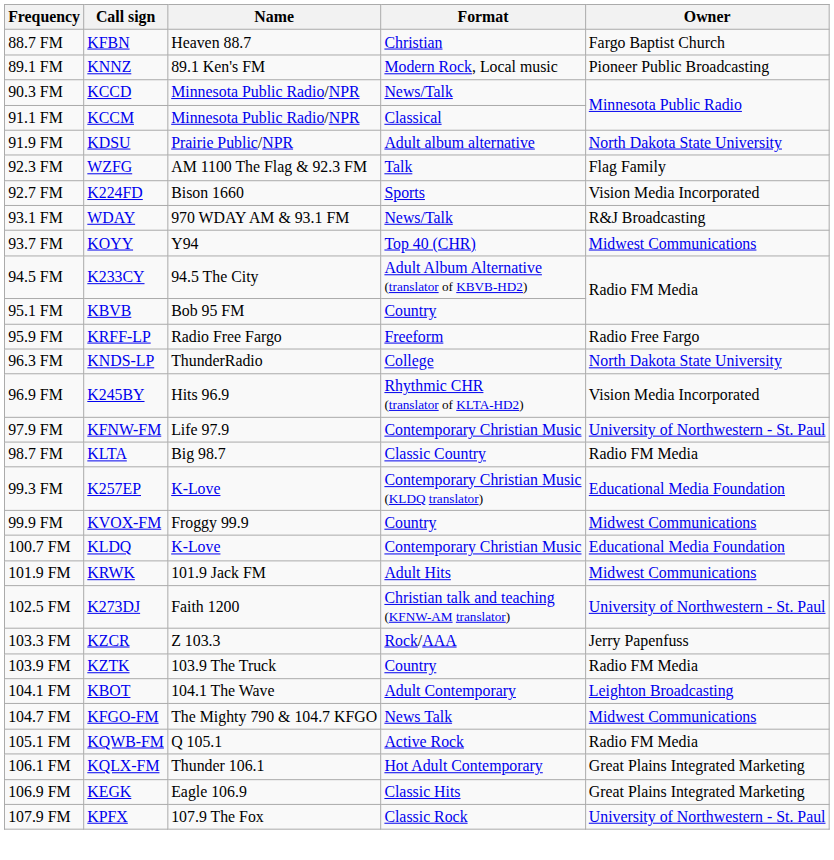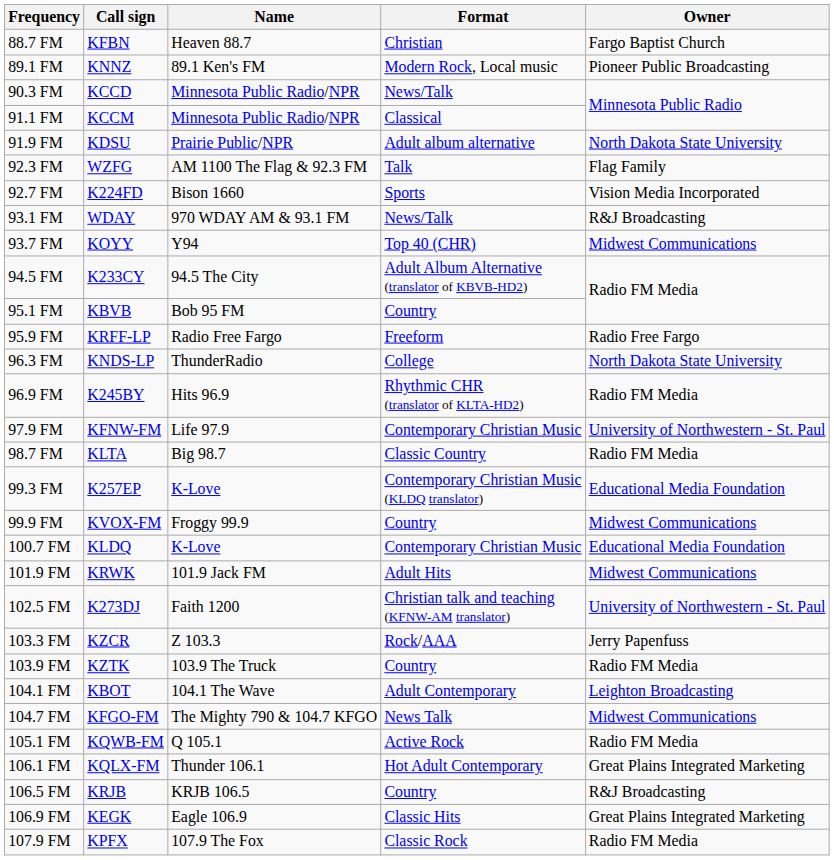 <table class="wikitable">
 <tr>
 <th>Frequency</th>
 <th>Call sign</th>
 <th>Name</th>
 <th>Format</th>
 <th>Owner</th>
 </tr>
 <tr>
 <td>88.7 FM</td>
 <td><a href='#'>KFBN</a></td>
 <td>Heaven 88.7</td>
 <td><a href='#'>Christian</a></td>
 <td>Fargo Baptist Church</td>
 </tr>
 <tr>
 <td>89.1 FM</td>
 <td><a href='#'>KNNZ</a></td>
 <td>89.1 Ken's FM</td>
 <td><a href='#'>Modern Rock</a>, Local music</td>
 <td>Pioneer Public Broadcasting</td>
 </tr>
 <tr>
 <td>90.3 FM</td>
 <td><a href='#'>KCCD</a></td>
 <td><a href='#'>Minnesota Public Radio</a>/<a href='#'>NPR</a></td>
 <td><a href='#'>News/Talk</a></td>
 <td rowspan="2"><a href='#'>Minnesota Public Radio</a></td>
 </tr>
 <tr>
 <td>91.1 FM</td>
 <td><a href='#'>KCCM</a></td>
 <td><a href='#'>Minnesota Public Radio</a>/<a href='#'>NPR</a></td>
 <td><a href='#'>Classical</a></td>
 </tr>
 <tr>
 <td>91.9 FM</td>
 <td><a href='#'>KDSU</a></td>
 <td><a href='#'>Prairie Public</a>/<a href='#'>NPR</a></td>
 <td><a href='#'>Adult album alternative</a></td>
 <td><a href='#'>North Dakota State University</a></td>
 </tr>
 <tr>
 <td>92.3 FM</td>
 <td><a href='#'>WZFG</a></td>
 <td>AM 1100 The Flag & 92.3 FM</td>
 <td><a href='#'>Talk</a></td>
 <td>Flag Family</td>
 </tr>
 <tr>
 <td>92.7 FM</td>
 <td><a href='#'>K224FD</a></td>
 <td>Bison 1660</td>
 <td><a href='#'>Sports</a></td>
 <td>Vision Media Incorporated</td>
 </tr>
 <tr>
 <td>93.1 FM</td>
 <td><a href='#'>WDAY</a></td>
 <td>970 WDAY AM & 93.1 FM</td>
 <td><a href='#'>News/Talk</a></td>
 <td>R&J Broadcasting</td>
 </tr>
 <tr>
 <td>93.7 FM</td>
 <td><a href='#'>KOYY</a></td>
 <td>Y94</td>
 <td><a href='#'>Top 40 (CHR)</a></td>
 <td><a href='#'>Midwest Communications</a></td>
 </tr>
 <tr>
 <td>94.5 FM</td>
 <td><a href='#'>K233CY</a></td>
 <td>94.5 The City</td>
 <td><a href='#'>Adult Album Alternative</a><br><small>(<a href='#'>translator</a> of <a href='#'>KBVB-HD2</a>)</small></td>
 <td rowspan="2">Radio FM Media</td>
 </tr>
 <tr>
 <td>95.1 FM</td>
 <td><a href='#'>KBVB</a></td>
 <td>Bob 95 FM</td>
 <td><a href='#'>Country</a></td>
 </tr>
 <tr>
 <td>95.9 FM</td>
 <td><a href='#'>KRFF-LP</a></td>
 <td>Radio Free Fargo</td>
 <td><a href='#'>Freeform</a></td>
 <td>Radio Free Fargo</td>
 </tr>
 <tr>
 <td>96.3 FM</td>
 <td><a href='#'>KNDS-LP</a></td>
 <td>ThunderRadio</td>
 <td><a href='#'>College</a></td>
 <td><a href='#'>North Dakota State University</a></td>
 </tr>
 <tr>
 <td>96.9 FM</td>
 <td><a href='#'>K245BY</a></td>
 <td>Hits 96.9</td>
 <td><a href='#'>Rhythmic CHR</a><br><small>(<a href='#'>translator</a> of <a href='#'>KLTA-HD2</a>)</small></td>
-<td>Vision Media Incorporated</td>
+<td>Radio FM Media</td>
 </tr>
 <tr>
 <td>97.9 FM</td>
 <td><a href='#'>KFNW-FM</a></td>
 <td>Life 97.9</td>
 <td><a href='#'>Contemporary Christian Music</a></td>
 <td><a href='#'>University of Northwestern - St. Paul</a></td>
 </tr>
 <tr>
 <td>98.7 FM</td>
 <td><a href='#'>KLTA</a></td>
 <td>Big 98.7</td>
 <td><a href='#'>Classic Country</a></td>
 <td>Radio FM Media</td>
 </tr>
 <tr>
 <td>99.3 FM</td>
 <td><a href='#'>K257EP</a></td>
 <td><a href='#'>K-Love</a></td>
 <td><a href='#'>Contemporary Christian Music</a><br><small>(<a href='#'>KLDQ</a> <a href='#'>translator</a>)</small></td>
 <td><a href='#'>Educational Media Foundation</a></td>
 </tr>
 <tr>
 <td>99.9 FM</td>
 <td><a href='#'>KVOX-FM</a></td>
 <td>Froggy 99.9</td>
 <td><a href='#'>Country</a></td>
 <td><a href='#'>Midwest Communications</a></td>
 </tr>
 <tr>
 <td>100.7 FM</td>
 <td><a href='#'>KLDQ</a></td>
 <td><a href='#'>K-Love</a></td>
 <td><a href='#'>Contemporary Christian Music</a></td>
 <td><a href='#'>Educational Media Foundation</a></td>
 </tr>
 <tr>
 <td>101.9 FM</td>
 <td><a href='#'>KRWK</a></td>
 <td>101.9 Jack FM</td>
 <td><a href='#'>Adult Hits</a></td>
 <td><a href='#'>Midwest Communications</a></td>
 </tr>
 <tr>
 <td>102.5 FM</td>
 <td><a href='#'>K273DJ</a></td>
 <td>Faith 1200</td>
 <td><a href='#'>Christian talk and teaching</a><br><small>(<a href='#'>KFNW-AM</a> <a href='#'>translator</a>)</small></td>
 <td><a href='#'>University of Northwestern - St. Paul</a></td>
 </tr>
 <tr>
 <td>103.3 FM</td>
 <td><a href='#'>KZCR</a></td>
 <td>Z 103.3</td>
 <td><a href='#'>Rock</a>/<a href='#'>AAA</a></td>
 <td>Jerry Papenfuss</td>
 </tr>
 <tr>
 <td>103.9 FM</td>
 <td><a href='#'>KZTK</a></td>
 <td>103.9 The Truck</td>
 <td><a href='#'>Country</a></td>
 <td>Radio FM Media</td>
 </tr>
 <tr>
 <td>104.1 FM</td>
 <td><a href='#'>KBOT</a></td>
 <td>104.1 The Wave</td>
 <td><a href='#'>Adult Contemporary</a></td>
 <td><a href='#'>Leighton Broadcasting</a></td>
 </tr>
 <tr>
 <td>104.7 FM</td>
 <td><a href='#'>KFGO-FM</a></td>
 <td>The Mighty 790 & 104.7 KFGO</td>
 <td><a href='#'>News Talk</a></td>
 <td><a href='#'>Midwest Communications</a></td>
 </tr>
 <tr>
 <td>105.1 FM</td>
 <td><a href='#'>KQWB-FM</a></td>
 <td>Q 105.1</td>
 <td><a href='#'>Active Rock</a></td>
 <td>Radio FM Media</td>
 </tr>
 <tr>
 <td>106.1 FM</td>
 <td><a href='#'>KQLX-FM</a></td>
 <td>Thunder 106.1</td>
 <td><a href='#'>Hot Adult Contemporary</a></td>
 <td>Great Plains Integrated Marketing</td>
 </tr>
 <tr>
+<td>106.5 FM</td>
+<td><a href='#'>KRJB</a></td>
+<td>KRJB 106.5</td>
+<td><a href='#'>Country</a></td>
+<td>R&J Broadcasting</td>
+</tr>
+<tr>
 <td>106.9 FM</td>
 <td><a href='#'>KEGK</a></td>
 <td>Eagle 106.9</td>
 <td><a href='#'>Classic Hits</a></td>
 <td>Great Plains Integrated Marketing</td>
 </tr>
 <tr>
 <td>107.9 FM</td>
 <td><a href='#'>KPFX</a></td>
 <td>107.9 The Fox</td>
 <td><a href='#'>Classic Rock</a></td>
-<td><a href='#'>University of Northwestern - St. Paul</a></td>
+<td>Radio FM Media</td>
 </tr>
 </table>
